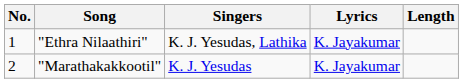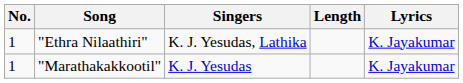 <table class="wikitable">
 <tr>
 <th>No.</th>
 <th>Song</th>
 <th>Singers</th>
+<th>Length</th>
 <th>Lyrics</th>
-<th>Length</th>
 </tr>
 <tr>
 <td>1</td>
 <td>"Ethra Nilaathiri"</td>
 <td>K. J. Yesudas, <a href='#'>Lathika</a></td>
+<td></td>
 <td><a href='#'>K. Jayakumar</a></td>
-<td></td>
 </tr>
 <tr>
-<td>2</td>
+<td>1</td>
 <td>"Marathakakkootil"</td>
 <td><a href='#'>K. J. Yesudas</a></td>
+<td></td>
 <td><a href='#'>K. Jayakumar</a></td>
-<td></td>
 </tr>
 </table>
